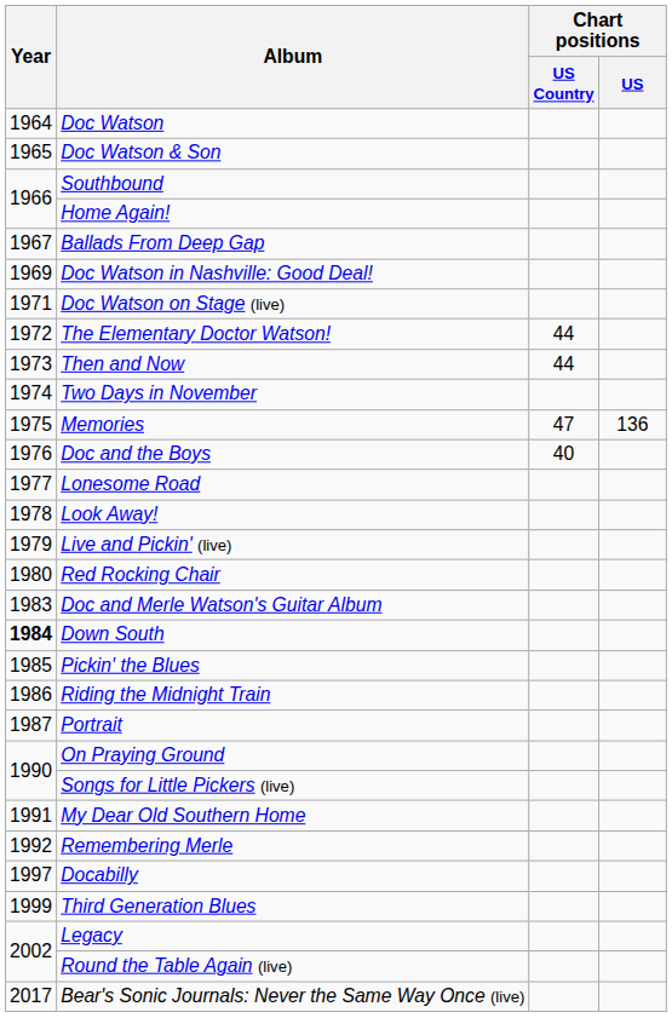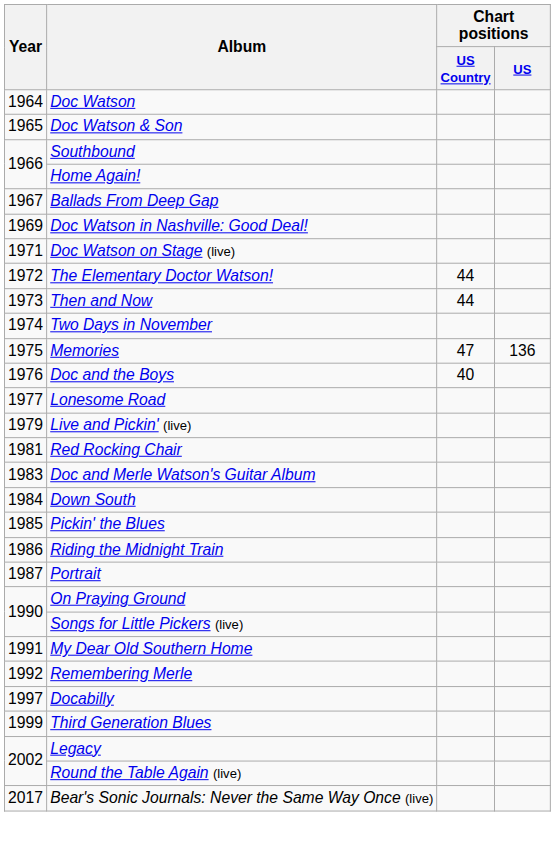 <table class="wikitable">
 <tr>
 <th rowspan="2">Year</th>
 <th rowspan="2">Album</th>
 <th colspan="2">Chart positions</th>
 </tr>
 <tr>
 <th width="50"><small><a href='#'>US Country</a></small></th>
 <th width="50"><small><a href='#'>US</a></small></th>
 </tr>
 <tr>
 <td>1964</td>
 <td><em><a href='#'>Doc Watson</a></em></td>
 <td></td>
 <td></td>
 </tr>
 <tr>
 <td>1965</td>
 <td><em><a href='#'>Doc Watson & Son</a></em></td>
 <td></td>
 <td></td>
 </tr>
 <tr>
 <td rowspan="2">1966</td>
 <td><em><a href='#'>Southbound</a></em></td>
 <td></td>
 <td></td>
 </tr>
 <tr>
 <td><em><a href='#'>Home Again!</a></em></td>
 <td></td>
 <td></td>
 </tr>
 <tr>
 <td>1967</td>
 <td><em><a href='#'>Ballads From Deep Gap</a></em></td>
 <td></td>
 <td></td>
 </tr>
 <tr>
 <td>1969</td>
 <td><em><a href='#'>Doc Watson in Nashville: Good Deal!</a></em></td>
 <td></td>
 <td></td>
 </tr>
 <tr>
 <td>1971</td>
 <td><em><a href='#'>Doc Watson on Stage</a></em> <small>(live)</small></td>
 <td></td>
 <td></td>
 </tr>
 <tr>
 <td>1972</td>
 <td><em><a href='#'>The Elementary Doctor Watson!</a></em></td>
 <td align="center">44</td>
 <td></td>
 </tr>
 <tr>
 <td>1973</td>
 <td><em><a href='#'>Then and Now</a></em></td>
 <td align="center">44</td>
 <td></td>
 </tr>
 <tr>
 <td>1974</td>
 <td><em><a href='#'>Two Days in November</a></em></td>
 <td></td>
 <td></td>
 </tr>
 <tr>
 <td>1975</td>
 <td><em><a href='#'>Memories</a></em></td>
 <td align="center">47</td>
 <td align="center">136</td>
 </tr>
 <tr>
 <td>1976</td>
 <td><em><a href='#'>Doc and the Boys</a></em></td>
 <td align="center">40</td>
 <td></td>
 </tr>
 <tr>
 <td>1977</td>
 <td><em><a href='#'>Lonesome Road</a></em></td>
 <td></td>
 <td></td>
 </tr>
 <tr>
-<td>1978</td>
-<td><em><a href='#'>Look Away!</a></em></td>
-<td></td>
-<td></td>
-</tr>
-<tr>
 <td>1979</td>
 <td><em><a href='#'>Live and Pickin'</a></em> <small>(live)</small></td>
 <td></td>
 <td></td>
 </tr>
 <tr>
-<td>1980</td>
+<td>1981</td>
 <td><em><a href='#'>Red Rocking Chair</a></em></td>
 <td></td>
 <td></td>
 </tr>
 <tr>
 <td>1983</td>
 <td><em><a href='#'>Doc and Merle Watson's Guitar Album</a></em></td>
 <td></td>
 <td></td>
 </tr>
 <tr>
-<td><strong>1984</strong></td>
+<td>1984</td>
 <td><em><a href='#'>Down South</a></em></td>
 <td></td>
 <td></td>
 </tr>
 <tr>
 <td>1985</td>
 <td><em><a href='#'>Pickin' the Blues</a></em></td>
 <td></td>
 <td></td>
 </tr>
 <tr>
 <td>1986</td>
 <td><em><a href='#'>Riding the Midnight Train</a></em></td>
 <td></td>
 <td></td>
 </tr>
 <tr>
 <td>1987</td>
 <td><em><a href='#'>Portrait</a></em></td>
 <td></td>
 <td></td>
 </tr>
 <tr>
 <td rowspan="2">1990</td>
 <td><em><a href='#'>On Praying Ground</a></em></td>
 <td></td>
 <td></td>
 </tr>
 <tr>
 <td><em><a href='#'>Songs for Little Pickers</a></em> <small>(live)</small></td>
 <td></td>
 <td></td>
 </tr>
 <tr>
 <td>1991</td>
 <td><em><a href='#'>My Dear Old Southern Home</a></em></td>
 <td></td>
 <td></td>
 </tr>
 <tr>
 <td>1992</td>
 <td><em><a href='#'>Remembering Merle</a></em></td>
 <td></td>
 <td></td>
 </tr>
 <tr>
 <td>1997</td>
 <td><em><a href='#'>Docabilly</a></em></td>
 <td></td>
 <td></td>
 </tr>
 <tr>
 <td>1999</td>
 <td><em><a href='#'>Third Generation Blues</a></em></td>
 <td></td>
 <td></td>
 </tr>
 <tr>
 <td rowspan="2">2002</td>
 <td><em><a href='#'>Legacy</a></em></td>
 <td></td>
 <td></td>
 </tr>
 <tr>
 <td><em><a href='#'>Round the Table Again</a></em> <small>(live)</small></td>
 <td></td>
 <td></td>
 </tr>
 <tr>
 <td>2017</td>
 <td><em>Bear's Sonic Journals: Never the Same Way Once</em> <small>(live)</small> </td>
 <td></td>
 <td></td>
 </tr>
 </table>
